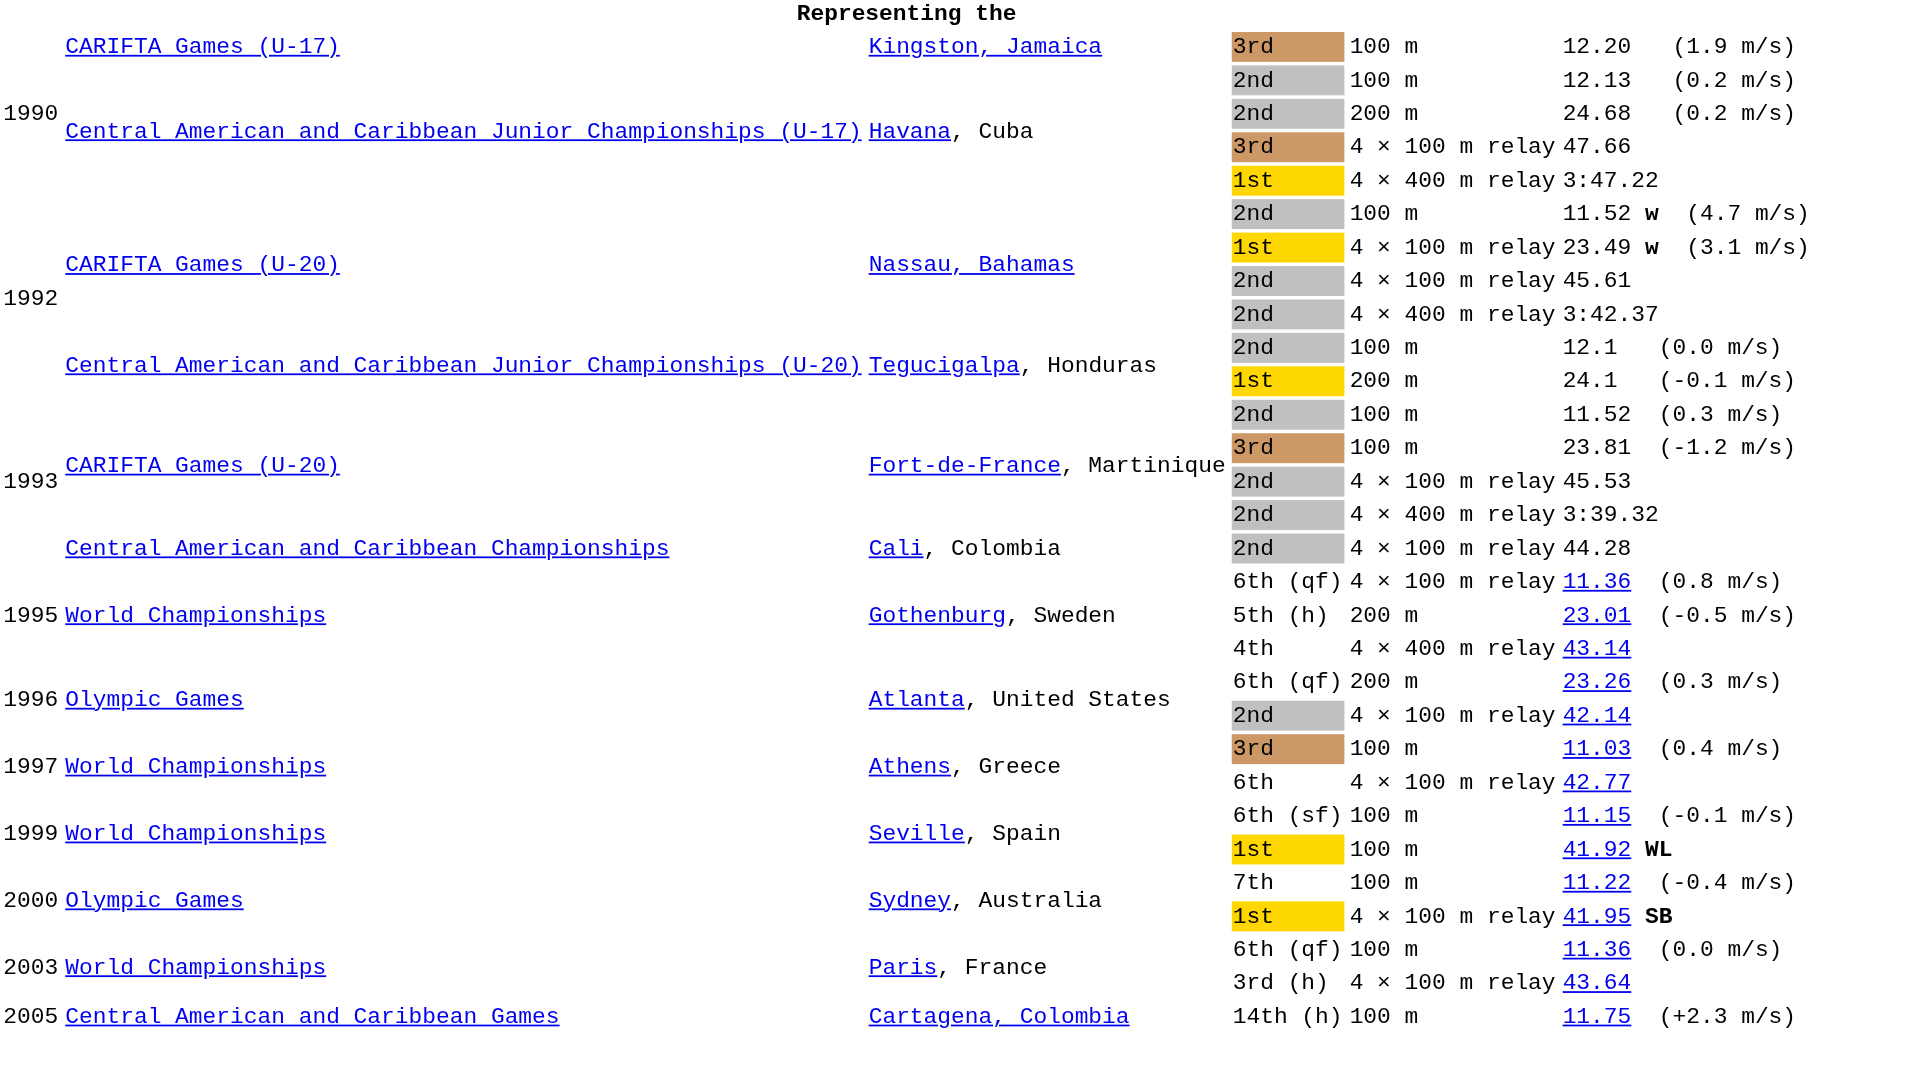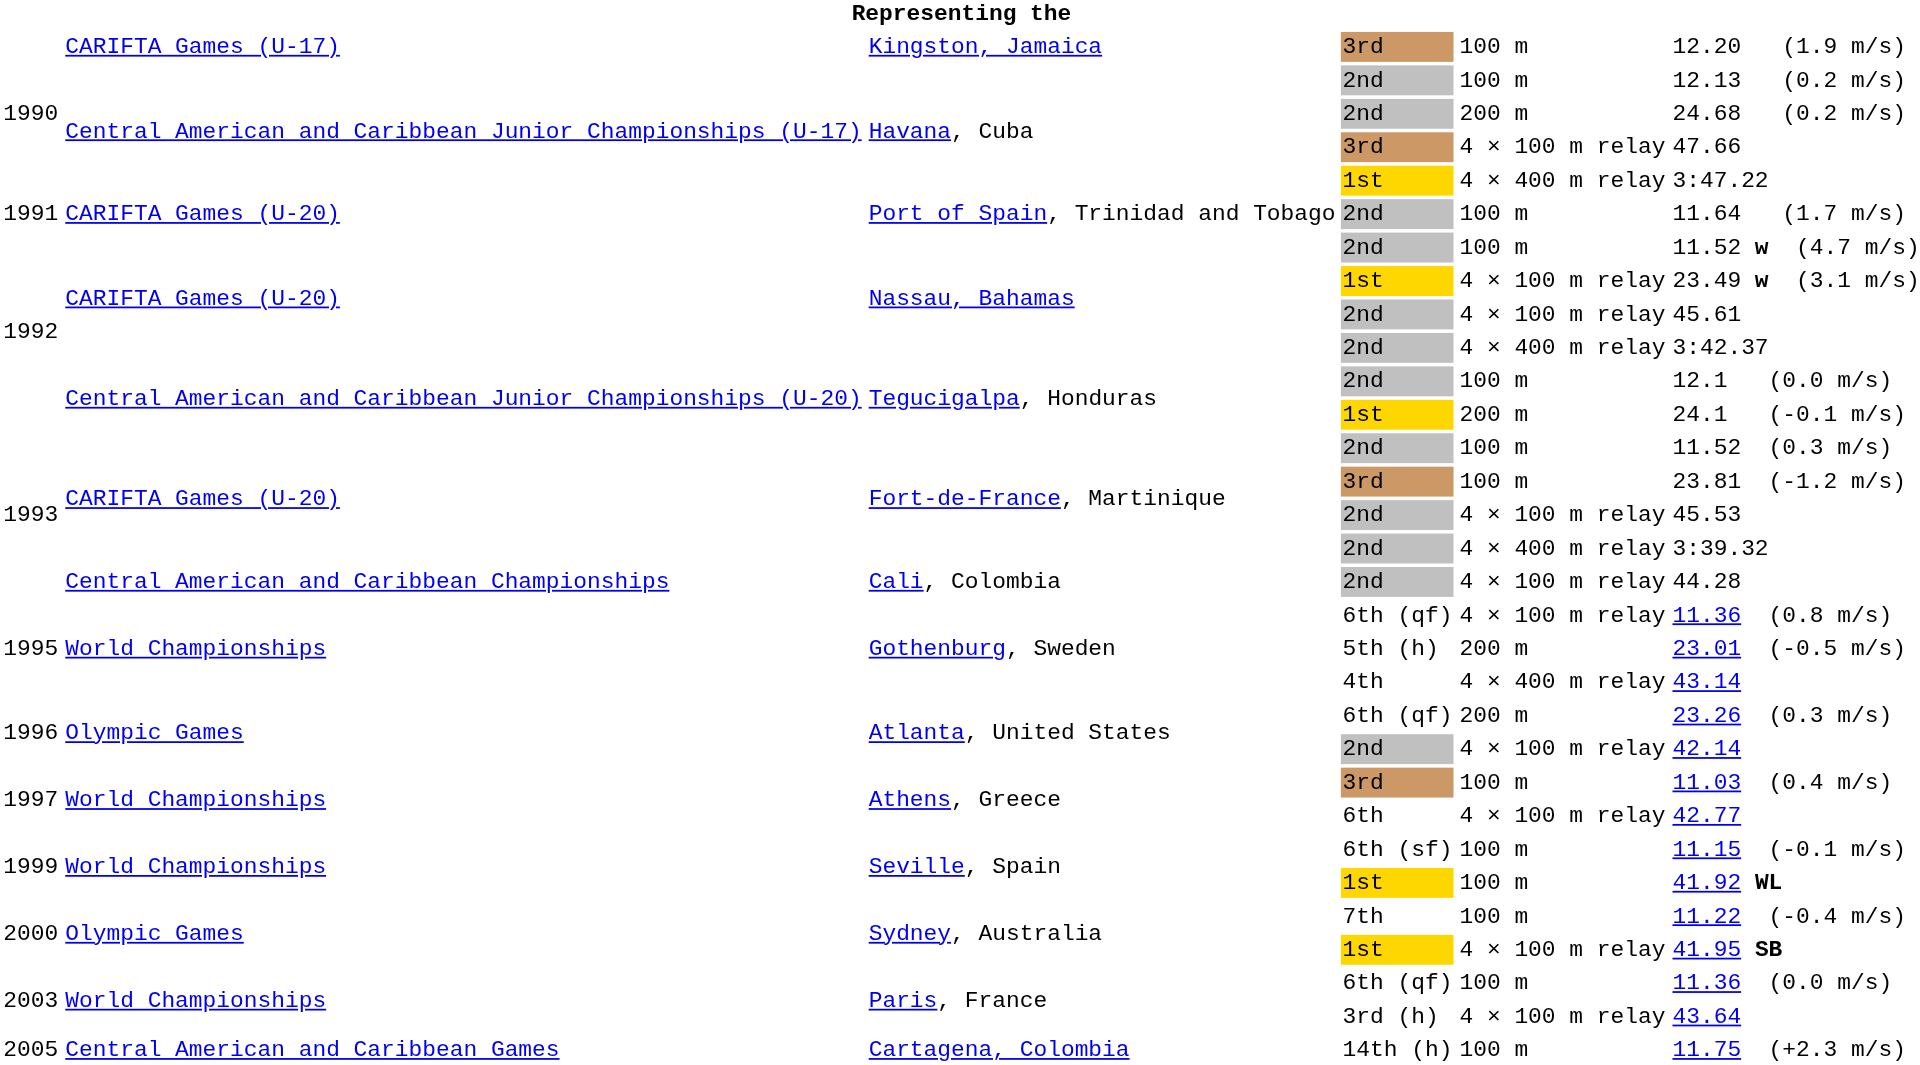 <table>
 <tr>
 <th colspan="6">Representing the </th>
 </tr>
 <tr>
 <td rowspan = "5">1990</td>
 <td><a href='#'>CARIFTA Games (U-17)</a></td>
 <td><a href='#'>Kingston, Jamaica</a></td>
 <td bgcolor=cc9966>3rd</td>
 <td>100 m</td>
 <td>12.20   (1.9 m/s)</td>
 </tr>
 <tr>
 <td rowspan = "4"><a href='#'>Central American and Caribbean Junior Championships (U-17)</a></td>
 <td rowspan = "4"><a href='#'>Havana</a>, Cuba</td>
 <td bgcolor=silver>2nd</td>
 <td>100 m</td>
 <td>12.13   (0.2 m/s)</td>
 </tr>
 <tr>
 <td bgcolor=silver>2nd</td>
 <td>200 m</td>
 <td>24.68   (0.2 m/s)</td>
 </tr>
 <tr>
 <td bgcolor=cc9966>3rd</td>
 <td>4 × 100 m relay</td>
 <td>47.66</td>
 </tr>
 <tr>
 <td bgcolor=gold>1st</td>
 <td>4 × 400 m relay</td>
 <td>3:47.22</td>
+</tr>
+<tr>
+<td>1991</td>
+<td><a href='#'>CARIFTA Games (U-20)</a></td>
+<td><a href='#'>Port of Spain</a>, Trinidad and Tobago</td>
+<td bgcolor=silver>2nd</td>
+<td>100 m</td>
+<td>11.64   (1.7 m/s)</td>
 </tr>
 <tr>
 <td rowspan = "6">1992</td>
 <td rowspan = "4"><a href='#'>CARIFTA Games (U-20)</a></td>
 <td rowspan = "4"><a href='#'>Nassau, Bahamas</a></td>
 <td bgcolor=silver>2nd</td>
 <td>100 m</td>
 <td>11.52 <strong>w</strong>  (4.7 m/s)</td>
 </tr>
 <tr>
 <td bgcolor=gold>1st</td>
 <td>4 × 100 m relay</td>
 <td>23.49 <strong>w</strong>  (3.1 m/s)</td>
 </tr>
 <tr>
 <td bgcolor=silver>2nd</td>
 <td>4 × 100 m relay</td>
 <td>45.61</td>
 </tr>
 <tr>
 <td bgcolor=silver>2nd</td>
 <td>4 × 400 m relay</td>
 <td>3:42.37</td>
 </tr>
 <tr>
 <td rowspan = "2"><a href='#'>Central American and Caribbean Junior Championships (U-20)</a></td>
 <td rowspan = "2"><a href='#'>Tegucigalpa</a>, Honduras</td>
 <td bgcolor=silver>2nd</td>
 <td>100 m</td>
 <td>12.1   (0.0 m/s)</td>
 </tr>
 <tr>
 <td bgcolor=gold>1st</td>
 <td>200 m</td>
 <td>24.1   (-0.1 m/s)</td>
 </tr>
 <tr>
 <td rowspan = "5">1993</td>
 <td rowspan = "4"><a href='#'>CARIFTA Games (U-20)</a></td>
 <td rowspan = "4"><a href='#'>Fort-de-France</a>, Martinique</td>
 <td bgcolor=silver>2nd</td>
 <td>100 m</td>
 <td>11.52  (0.3 m/s)</td>
 </tr>
 <tr>
 <td bgcolor=cc9966>3rd</td>
 <td>100 m</td>
 <td>23.81  (-1.2 m/s)</td>
 </tr>
 <tr>
 <td bgcolor=silver>2nd</td>
 <td>4 × 100 m relay</td>
 <td>45.53</td>
 </tr>
 <tr>
 <td bgcolor=silver>2nd</td>
 <td>4 × 400 m relay</td>
 <td>3:39.32</td>
 </tr>
 <tr>
 <td><a href='#'>Central American and Caribbean Championships</a></td>
 <td><a href='#'>Cali</a>, Colombia</td>
 <td bgcolor=silver>2nd</td>
 <td>4 × 100 m relay</td>
 <td>44.28</td>
 </tr>
 <tr>
 <td rowspan = "3">1995</td>
 <td rowspan = "3"><a href='#'>World Championships</a></td>
 <td rowspan = "3"><a href='#'>Gothenburg</a>, Sweden</td>
 <td>6th (qf)</td>
 <td>4 × 100 m relay</td>
 <td><a href='#'>11.36</a>  (0.8 m/s)</td>
 </tr>
 <tr>
 <td>5th (h)</td>
 <td>200 m</td>
 <td><a href='#'>23.01</a>  (-0.5 m/s)</td>
 </tr>
 <tr>
 <td>4th</td>
 <td>4 × 400 m relay</td>
 <td><a href='#'>43.14</a></td>
 </tr>
 <tr>
 <td rowspan = "2">1996</td>
 <td rowspan = "2"><a href='#'>Olympic Games</a></td>
 <td rowspan = "2"><a href='#'>Atlanta</a>, United States</td>
 <td>6th (qf)</td>
 <td>200 m</td>
 <td><a href='#'>23.26</a>  (0.3 m/s)</td>
 </tr>
 <tr>
 <td bgcolor=silver>2nd</td>
 <td>4 × 100 m relay</td>
 <td><a href='#'>42.14</a></td>
 </tr>
 <tr>
 <td rowspan = "2">1997</td>
 <td rowspan = "2"><a href='#'>World Championships</a></td>
 <td rowspan = "2"><a href='#'>Athens</a>, Greece</td>
 <td bgcolor=cc9966>3rd</td>
 <td>100 m</td>
 <td><a href='#'>11.03</a>  (0.4 m/s)</td>
 </tr>
 <tr>
 <td>6th</td>
 <td>4 × 100 m relay</td>
 <td><a href='#'>42.77</a></td>
 </tr>
 <tr>
 <td rowspan = "2">1999</td>
 <td rowspan = "2"><a href='#'>World Championships</a></td>
 <td rowspan = "2"><a href='#'>Seville</a>, Spain</td>
 <td>6th (sf)</td>
 <td>100 m</td>
 <td><a href='#'>11.15</a>  (-0.1 m/s)</td>
 </tr>
 <tr>
 <td bgcolor=gold>1st</td>
 <td>100 m</td>
 <td><a href='#'>41.92</a> <strong>WL</strong></td>
 </tr>
 <tr>
 <td rowspan = "2">2000</td>
 <td rowspan = "2"><a href='#'>Olympic Games</a></td>
 <td rowspan = "2"><a href='#'>Sydney</a>, Australia</td>
 <td>7th</td>
 <td>100 m</td>
 <td><a href='#'>11.22</a>  (-0.4 m/s)</td>
 </tr>
 <tr>
 <td bgcolor=gold>1st</td>
 <td>4 × 100 m relay</td>
 <td><a href='#'>41.95</a> <strong>SB</strong></td>
 </tr>
 <tr>
 <td rowspan = "2">2003</td>
 <td rowspan = "2"><a href='#'>World Championships</a></td>
 <td rowspan = "2"><a href='#'>Paris</a>, France</td>
 <td>6th (qf)</td>
 <td>100 m</td>
 <td><a href='#'>11.36</a>  (0.0 m/s)</td>
 </tr>
 <tr>
 <td>3rd (h)</td>
 <td>4 × 100 m relay</td>
 <td><a href='#'>43.64</a></td>
 </tr>
 <tr>
 <td>2005</td>
 <td><a href='#'>Central American and Caribbean Games</a></td>
 <td><a href='#'>Cartagena, Colombia</a></td>
 <td>14th (h)</td>
 <td>100 m</td>
 <td><a href='#'>11.75</a>  (+2.3 m/s)</td>
 </tr>
 </table>
